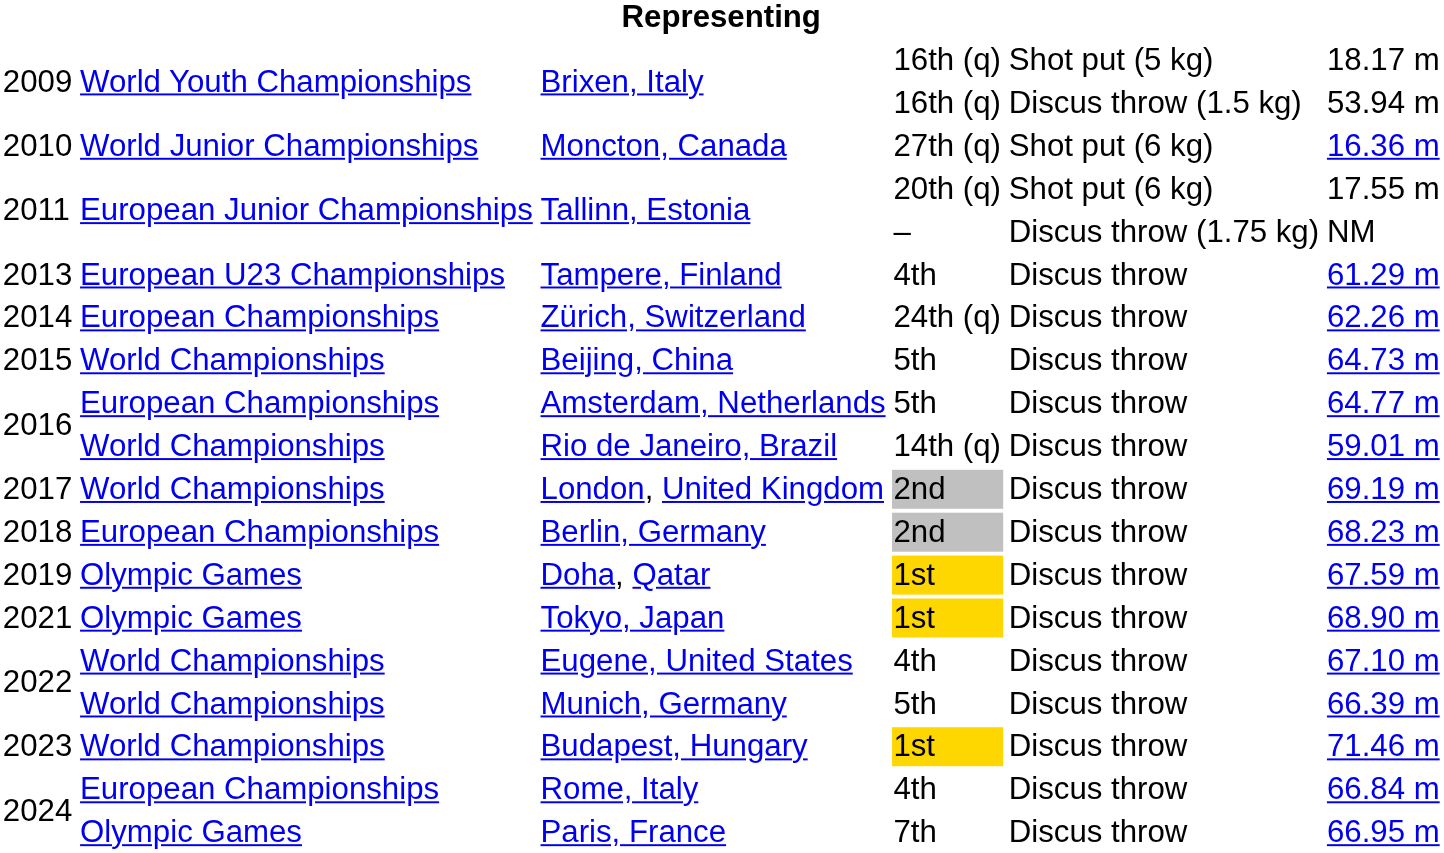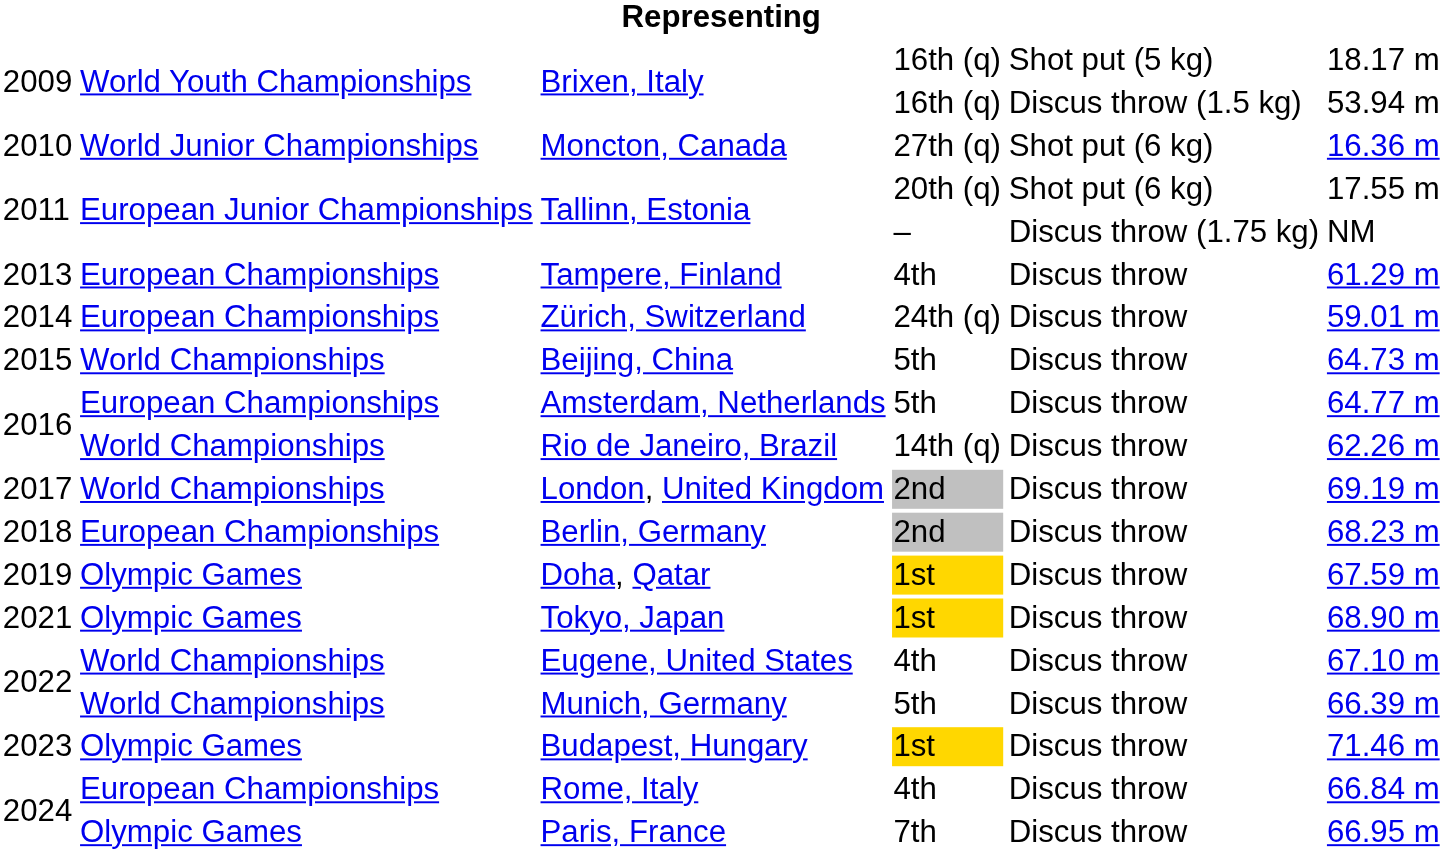 <table>
 <tr>
 <th colspan="6">Representing </th>
 </tr>
 <tr>
 <td rowspan=2>2009</td>
 <td rowspan=2><a href='#'>World Youth Championships</a></td>
 <td rowspan=2><a href='#'>Brixen, Italy</a></td>
 <td>16th (q)</td>
 <td>Shot put (5 kg)</td>
 <td>18.17 m</td>
 </tr>
 <tr>
 <td>16th (q)</td>
 <td>Discus throw (1.5 kg)</td>
 <td>53.94 m</td>
 </tr>
 <tr>
 <td>2010</td>
 <td><a href='#'>World Junior Championships</a></td>
 <td><a href='#'>Moncton, Canada</a></td>
 <td>27th (q)</td>
 <td>Shot put (6 kg)</td>
 <td><a href='#'>16.36 m</a></td>
 </tr>
 <tr>
 <td rowspan=2>2011</td>
 <td rowspan=2><a href='#'>European Junior Championships</a></td>
 <td rowspan=2><a href='#'>Tallinn, Estonia</a></td>
 <td>20th (q)</td>
 <td>Shot put (6 kg)</td>
 <td>17.55 m</td>
 </tr>
 <tr>
 <td>–</td>
 <td>Discus throw (1.75 kg)</td>
 <td>NM</td>
 </tr>
 <tr>
 <td>2013</td>
-<td><a href='#'>European U23 Championships</a></td>
+<td><a href='#'>European Championships</a></td>
 <td><a href='#'>Tampere, Finland</a></td>
 <td>4th</td>
 <td>Discus throw</td>
 <td><a href='#'>61.29 m</a></td>
 </tr>
 <tr>
 <td>2014</td>
 <td><a href='#'>European Championships</a></td>
 <td><a href='#'>Zürich, Switzerland</a></td>
 <td>24th (q)</td>
 <td>Discus throw</td>
-<td><a href='#'>62.26 m</a></td>
+<td><a href='#'>59.01 m</a></td>
 </tr>
 <tr>
 <td>2015</td>
 <td><a href='#'>World Championships</a></td>
 <td><a href='#'>Beijing, China</a></td>
 <td>5th</td>
 <td>Discus throw</td>
 <td><a href='#'>64.73 m</a></td>
 </tr>
 <tr>
 <td rowspan=2>2016</td>
 <td><a href='#'>European Championships</a></td>
 <td><a href='#'>Amsterdam, Netherlands</a></td>
 <td>5th</td>
 <td>Discus throw</td>
 <td><a href='#'>64.77 m</a></td>
 </tr>
 <tr>
 <td><a href='#'>World Championships</a></td>
 <td><a href='#'>Rio de Janeiro, Brazil</a></td>
 <td>14th (q)</td>
 <td>Discus throw</td>
-<td><a href='#'>59.01 m</a></td>
+<td><a href='#'>62.26 m</a></td>
 </tr>
 <tr>
 <td>2017</td>
 <td><a href='#'>World Championships</a></td>
 <td><a href='#'>London</a>, <a href='#'>United Kingdom</a></td>
 <td bgcolor=silver>2nd</td>
 <td>Discus throw</td>
 <td><a href='#'>69.19 m</a></td>
 </tr>
 <tr>
 <td>2018</td>
 <td><a href='#'>European Championships</a></td>
 <td><a href='#'>Berlin, Germany</a></td>
 <td bgcolor=silver>2nd</td>
 <td>Discus throw</td>
 <td><a href='#'>68.23 m</a></td>
 </tr>
 <tr>
 <td>2019</td>
 <td><a href='#'>Olympic Games</a></td>
 <td><a href='#'>Doha</a>, <a href='#'>Qatar</a></td>
 <td bgcolor=gold>1st</td>
 <td>Discus throw</td>
 <td><a href='#'>67.59 m</a></td>
 </tr>
 <tr>
 <td>2021</td>
 <td><a href='#'>Olympic Games</a></td>
 <td><a href='#'>Tokyo, Japan</a></td>
 <td bgcolor=gold>1st</td>
 <td>Discus throw</td>
 <td><a href='#'>68.90 m</a></td>
 </tr>
 <tr>
 <td rowspan=2>2022</td>
 <td><a href='#'>World Championships</a></td>
 <td><a href='#'>Eugene, United States</a></td>
 <td>4th</td>
 <td>Discus throw</td>
 <td><a href='#'>67.10 m</a></td>
 </tr>
 <tr>
 <td><a href='#'>World Championships</a></td>
 <td><a href='#'>Munich, Germany</a></td>
 <td>5th</td>
 <td>Discus throw</td>
 <td><a href='#'>66.39 m</a></td>
 </tr>
 <tr>
 <td>2023</td>
-<td><a href='#'>World Championships</a></td>
+<td><a href='#'>Olympic Games</a></td>
 <td><a href='#'>Budapest, Hungary</a></td>
 <td bgcolor=gold>1st</td>
 <td>Discus throw</td>
 <td><a href='#'>71.46 m</a> <strong></strong></td>
 </tr>
 <tr>
 <td rowspan=2>2024</td>
 <td><a href='#'>European Championships</a></td>
 <td><a href='#'>Rome, Italy</a></td>
 <td>4th</td>
 <td>Discus throw</td>
 <td><a href='#'>66.84 m</a></td>
 </tr>
 <tr>
 <td><a href='#'>Olympic Games</a></td>
 <td><a href='#'>Paris, France</a></td>
 <td>7th</td>
 <td>Discus throw</td>
 <td><a href='#'>66.95 m</a></td>
 </tr>
 </table>
